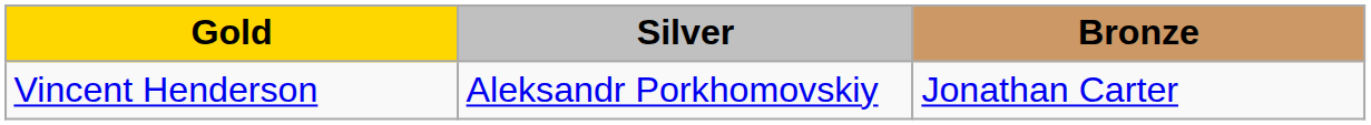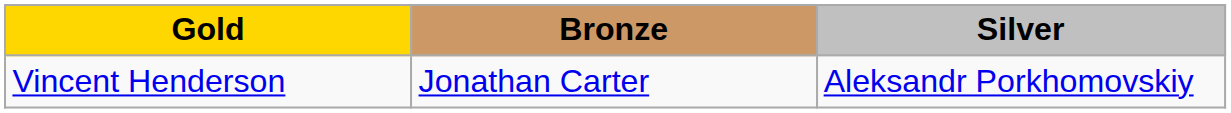 <table class="wikitable" style="text-align:left">
 <tr align="center">
 <td width=200 bgcolor=gold><strong>Gold</strong></td>
+<td width=200 bgcolor=CC9966><strong>Bronze</strong></td>
 <td width=200 bgcolor=silver><strong>Silver</strong></td>
-<td width=200 bgcolor=CC9966><strong>Bronze</strong></td>
 </tr>
 <tr>
 <td><a href='#'>Vincent Henderson</a><br><em></em></td>
+<td><a href='#'>Jonathan Carter</a><br><em></em></td>
 <td><a href='#'>Aleksandr Porkhomovskiy</a><br><em></em></td>
-<td><a href='#'>Jonathan Carter</a><br><em></em></td>
 </tr>
 </table>
